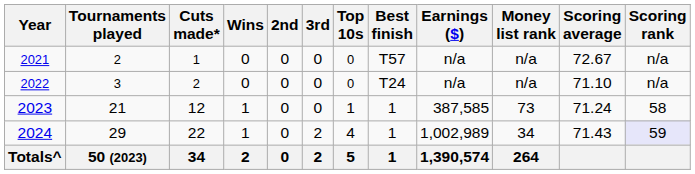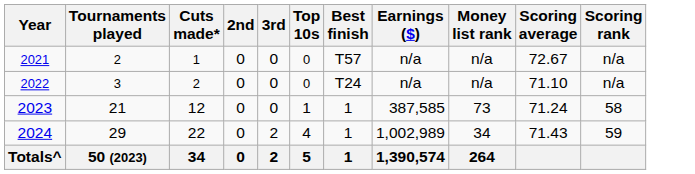 <table class="wikitable" style="text-align:center; ">
 <tr>
 <th>Year</th>
 <th>Tournaments <br>played</th>
 <th>Cuts <br>made*</th>
-<th>Wins</th>
 <th>2nd</th>
 <th>3rd</th>
 <th>Top <br>10s</th>
 <th>Best <br>finish</th>
 <th>Earnings<br>(<a href='#'>$</a>)</th>
 <th>Money<br>list rank</th>
 <th>Scoring <br> average</th>
 <th>Scoring<br>rank</th>
 </tr>
 <tr>
 <td><small><a href='#'>2021</a></small></td>
 <td><small>2</small></td>
 <td><small>1</small></td>
 <td>0</td>
 <td>0</td>
-<td>0</td>
 <td><small>0</small></td>
 <td>T57</td>
 <td>n/a</td>
 <td>n/a</td>
 <td>72.67</td>
 <td>n/a</td>
 </tr>
 <tr>
 <td><small><a href='#'>2022</a></small></td>
 <td><small>3</small></td>
 <td><small>2</small></td>
 <td>0</td>
 <td>0</td>
-<td>0</td>
 <td><small>0</small></td>
 <td>T24</td>
 <td>n/a</td>
 <td>n/a</td>
 <td>71.10</td>
 <td>n/a</td>
 </tr>
 <tr>
 <td><a href='#'>2023</a></td>
 <td>21</td>
 <td>12</td>
-<td>1</td>
 <td>0</td>
 <td>0</td>
 <td>1</td>
 <td>1</td>
 <td align=right>387,585</td>
 <td>73</td>
 <td>71.24</td>
 <td>58</td>
 </tr>
 <tr>
 <td><a href='#'>2024</a></td>
 <td>29</td>
 <td>22</td>
-<td>1</td>
 <td>0</td>
 <td>2</td>
 <td>4</td>
 <td>1</td>
 <td align=right>1,002,989</td>
 <td>34</td>
 <td>71.43</td>
-<td style="background: lavender;">59</td>
+<td>59</td>
 </tr>
 <tr>
 <th>Totals^</th>
 <th>50 <small>(2023)</small> </th>
 <th>34 </th>
-<th>2 </th>
 <th>0 </th>
 <th>2 </th>
 <th>5 </th>
 <th>1 </th>
 <th>1,390,574 </th>
 <th>264 </th>
 <th></th>
 <th></th>
 </tr>
 </table>
